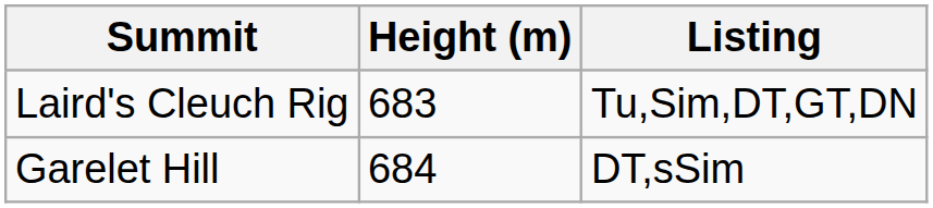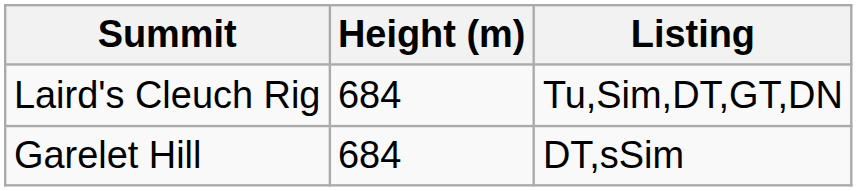 <table class="wikitable sortable">
 <tr>
 <th>Summit</th>
 <th>Height (m)</th>
 <th>Listing</th>
 </tr>
 <tr>
 <td>Laird's Cleuch Rig</td>
-<td>683</td>
+<td>684</td>
 <td>Tu,Sim,DT,GT,DN</td>
 </tr>
 <tr>
 <td>Garelet Hill</td>
 <td>684</td>
 <td>DT,sSim</td>
 </tr>
 </table>
